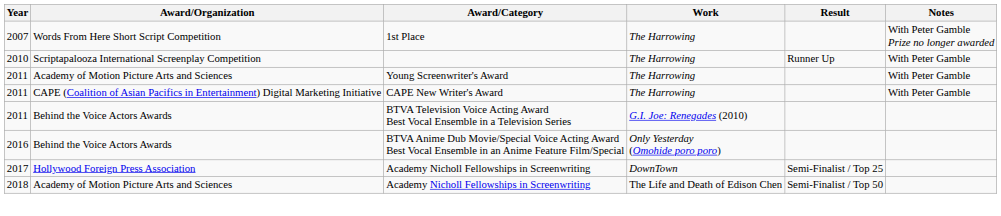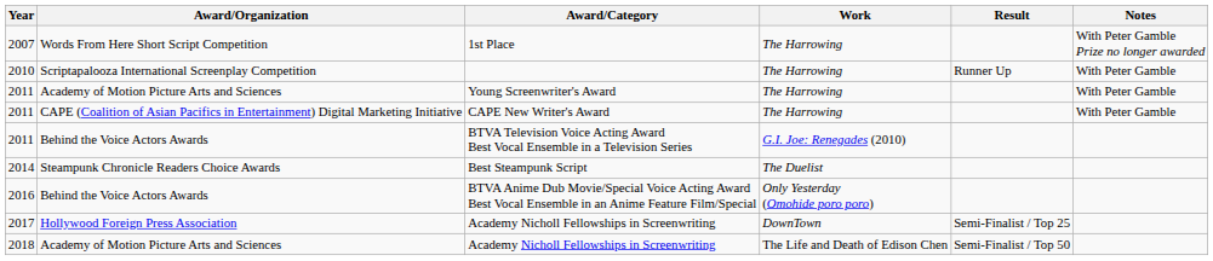 <table class="wikitable">
 <tr>
 <th>Year</th>
 <th>Award/Organization</th>
 <th>Award/Category</th>
 <th>Work</th>
 <th>Result</th>
 <th>Notes</th>
 </tr>
 <tr>
 <td>2007</td>
 <td>Words From Here Short Script Competition</td>
 <td>1st Place</td>
 <td><em>The Harrowing</em></td>
 <td></td>
 <td>With Peter Gamble<br><em>Prize no longer awarded</em></td>
 </tr>
 <tr>
 <td>2010</td>
 <td>Scriptapalooza International Screenplay Competition</td>
 <td></td>
 <td><em>The Harrowing</em></td>
 <td>Runner Up</td>
 <td>With Peter Gamble</td>
 </tr>
 <tr>
 <td>2011</td>
 <td>Academy of Motion Picture Arts and Sciences</td>
 <td>Young Screenwriter's Award</td>
 <td><em>The Harrowing</em></td>
 <td></td>
 <td>With Peter Gamble</td>
 </tr>
 <tr>
 <td>2011</td>
 <td>CAPE (<a href='#'>Coalition of Asian Pacifics in Entertainment</a>) Digital Marketing Initiative</td>
 <td>CAPE New Writer's Award</td>
 <td><em>The Harrowing</em></td>
 <td></td>
 <td>With Peter Gamble</td>
 </tr>
 <tr>
 <td>2011</td>
 <td>Behind the Voice Actors Awards</td>
 <td>BTVA Television Voice Acting Award<br>Best Vocal Ensemble in a Television Series</td>
 <td><em><a href='#'>G.I. Joe: Renegades</a></em> (2010)</td>
 <td></td>
 <td></td>
 </tr>
 <tr>
+<td>2014</td>
+<td>Steampunk Chronicle Readers Choice Awards</td>
+<td>Best Steampunk Script</td>
+<td><em>The Duelist</em></td>
+<td></td>
+<td></td>
+</tr>
+<tr>
 <td>2016</td>
 <td>Behind the Voice Actors Awards</td>
 <td>BTVA Anime Dub Movie/Special Voice Acting Award<br>Best Vocal Ensemble in an Anime Feature Film/Special</td>
 <td><em>Only Yesterday</em><br>(<em><a href='#'>Omohide poro poro</a></em>)</td>
 <td></td>
 <td></td>
 </tr>
 <tr>
 <td>2017</td>
 <td><a href='#'>Hollywood Foreign Press Association</a></td>
 <td>Academy Nicholl Fellowships in Screenwriting</td>
 <td><em>DownTown</em></td>
 <td>Semi-Finalist / Top 25</td>
 <td></td>
 </tr>
 <tr>
 <td>2018</td>
 <td>Academy of Motion Picture Arts and Sciences</td>
 <td>Academy <a href='#'>Nicholl Fellowships in Screenwriting</a></td>
 <td>The Life and Death of Edison Chen</td>
 <td>Semi-Finalist / Top 50</td>
 <td></td>
 </tr>
 </table>
